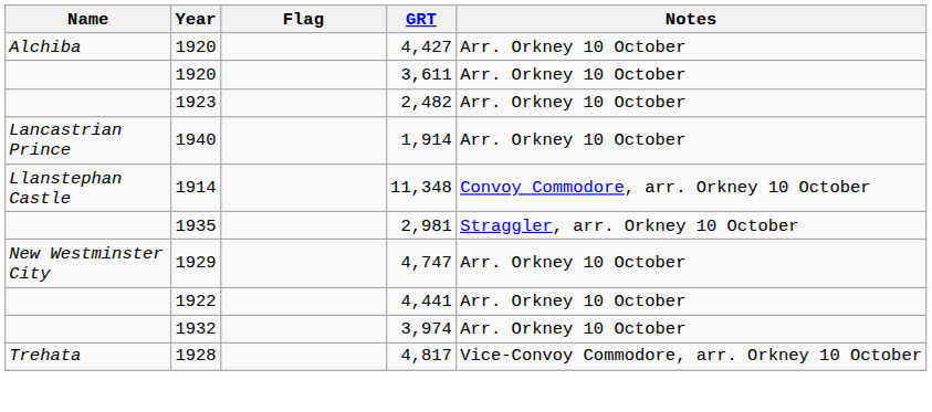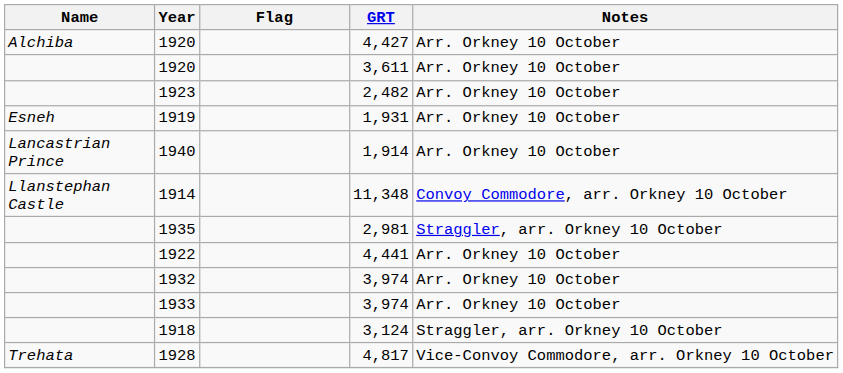 <table class="wikitable sortable">
 <tr>
 <th scope="col" width="120px">Name</th>
 <th scope="col" width="30px">Year</th>
 <th scope="col" width="120px">Flag</th>
 <th scope="col" width="30px"><a href='#'>GRT</a></th>
 <th>Notes</th>
 </tr>
 <tr>
 <td><em>Alchiba</em></td>
 <td>1920</td>
 <td></td>
 <td align="right">4,427</td>
 <td>Arr. Orkney 10 October</td>
 </tr>
 <tr>
 <td></td>
 <td>1920</td>
 <td></td>
 <td align="right">3,611</td>
 <td>Arr. Orkney 10 October</td>
 </tr>
 <tr>
 <td></td>
 <td>1923</td>
 <td></td>
 <td align="right">2,482</td>
 <td>Arr. Orkney 10 October</td>
 </tr>
 <tr>
+<td><em>Esneh</em></td>
+<td>1919</td>
+<td></td>
+<td align="right">1,931</td>
+<td>Arr. Orkney 10 October</td>
+</tr>
+<tr>
 <td><em>Lancastrian Prince</em></td>
 <td>1940</td>
 <td></td>
 <td align="right">1,914</td>
 <td>Arr. Orkney 10 October</td>
 </tr>
 <tr>
 <td><em>Llanstephan Castle</em></td>
 <td>1914</td>
 <td></td>
 <td align="right">11,348</td>
 <td><a href='#'>Convoy Commodore</a>, arr. Orkney 10 October</td>
 </tr>
 <tr>
 <td></td>
 <td>1935</td>
 <td></td>
 <td align="right">2,981</td>
 <td><a href='#'>Straggler</a>, arr. Orkney 10 October</td>
 </tr>
 <tr>
-<td><em>New Westminster City</em></td>
-<td>1929</td>
-<td></td>
-<td align="right">4,747</td>
-<td>Arr. Orkney 10 October</td>
-</tr>
-<tr>
 <td></td>
 <td>1922</td>
 <td></td>
 <td align="right">4,441</td>
 <td>Arr. Orkney 10 October</td>
 </tr>
 <tr>
 <td></td>
 <td>1932</td>
 <td></td>
 <td align="right">3,974</td>
 <td>Arr. Orkney 10 October</td>
 </tr>
 <tr>
+<td></td>
+<td>1933</td>
+<td></td>
+<td align="right">3,974</td>
+<td>Arr. Orkney 10 October</td>
+</tr>
+<tr>
+<td></td>
+<td>1918</td>
+<td></td>
+<td align="right">3,124</td>
+<td>Straggler, arr. Orkney 10 October</td>
+</tr>
+<tr>
 <td><em>Trehata</em></td>
 <td>1928</td>
 <td></td>
 <td align="right">4,817</td>
 <td>Vice-Convoy Commodore, arr. Orkney 10 October</td>
 </tr>
 <tr>
 </tr>
 </table>
